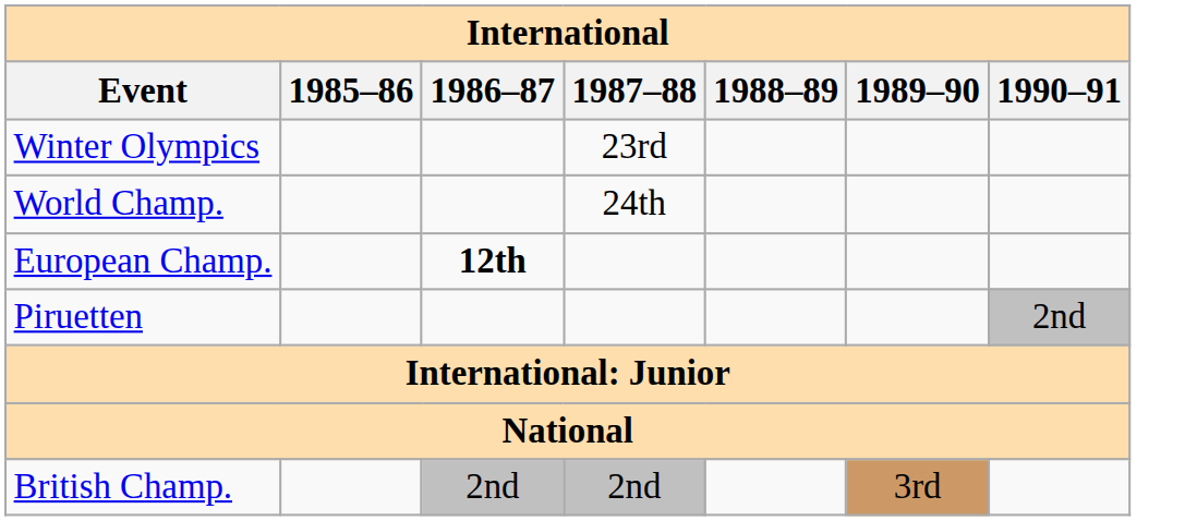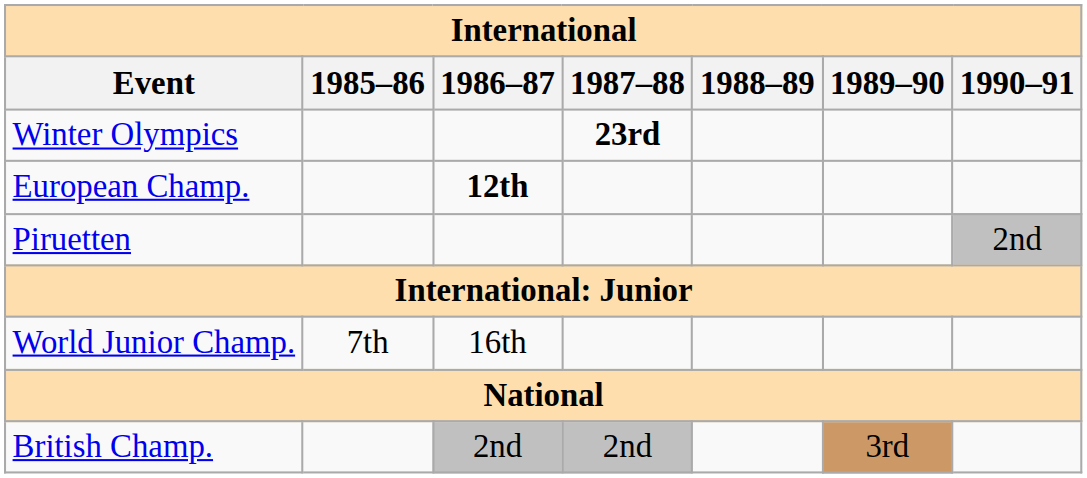 <table class="wikitable" style="text-align:center">
 <tr>
 <th style="background-color: #ffdead; " colspan=7 align=center>International</th>
 </tr>
 <tr>
 <th>Event</th>
 <th>1985–86</th>
 <th>1986–87</th>
 <th>1987–88</th>
 <th>1988–89</th>
 <th>1989–90</th>
 <th>1990–91</th>
 </tr>
 <tr>
 <td align=left><a href='#'>Winter Olympics</a></td>
 <td></td>
 <td></td>
-<td>23rd</td>
-<td></td>
-<td></td>
-<td></td>
-</tr>
-<tr>
-<td align=left><a href='#'>World Champ.</a></td>
-<td></td>
-<td></td>
-<td>24th</td>
+<td><strong>23rd</strong></td>
 <td></td>
 <td></td>
 <td></td>
 </tr>
 <tr>
 <td align=left><a href='#'>European Champ.</a></td>
 <td></td>
 <td><strong>12th</strong></td>
 <td></td>
 <td></td>
 <td></td>
 <td></td>
 </tr>
 <tr>
 <td align=left><a href='#'>Piruetten</a></td>
 <td></td>
 <td></td>
 <td></td>
 <td></td>
 <td></td>
 <td bgcolor=silver>2nd</td>
 </tr>
 <tr>
 <th style="background-color: #ffdead; " colspan=7 align=center>International: Junior</th>
 </tr>
 <tr>
+<td align=left><a href='#'>World Junior Champ.</a></td>
+<td>7th</td>
+<td>16th</td>
+<td></td>
+<td></td>
+<td></td>
+<td></td>
+</tr>
+<tr>
 <th style="background-color: #ffdead; " colspan=7 align=center>National</th>
 </tr>
 <tr>
 <td align=left><a href='#'>British Champ.</a></td>
 <td></td>
 <td bgcolor=silver>2nd</td>
 <td bgcolor=silver>2nd</td>
 <td></td>
 <td bgcolor=cc9966>3rd</td>
 <td></td>
 </tr>
 </table>
